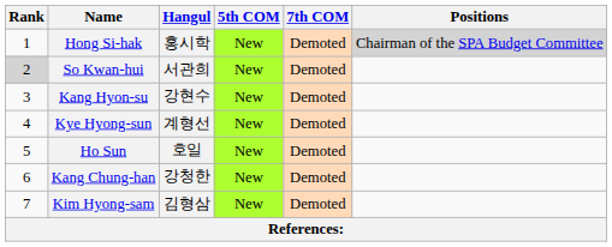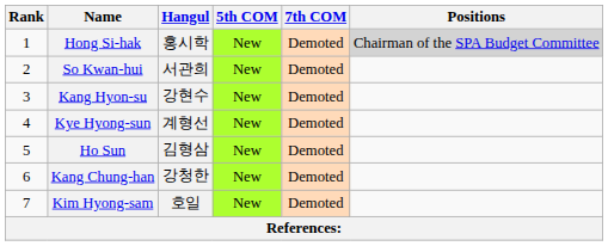 <table class="wikitable sortable">
 <tr>
 <th>Rank</th>
 <th>Name</th>
 <th class="unsortable"><a href='#'>Hangul</a></th>
 <th><a href='#'>5th COM</a></th>
 <th><a href='#'>7th COM</a></th>
 <th>Positions</th>
 </tr>
 <tr>
 <td align="center">1</td>
 <th align="center" scope="row" style="font-weight:normal;"><a href='#'>Hong Si-hak</a></th>
 <th align="center" scope="row" style="font-weight:normal;">홍시학</th>
 <td align="center" style="background: GreenYellow">New</td>
 <td style="background: PeachPuff" align="center">Demoted</td>
 <td style="background: lightgrey;">Chairman of the <a href='#'>SPA Budget Committee</a></td>
 </tr>
 <tr>
-<td align="center" style="background: lightgrey;">2</td>
+<td align="center">2</td>
 <th align="center" scope="row" style="font-weight:normal;"><a href='#'>So Kwan-hui</a></th>
 <th align="center" scope="row" style="font-weight:normal;">서관희</th>
 <td align="center" style="background: GreenYellow">New</td>
 <td style="background: PeachPuff" align="center">Demoted</td>
 <td></td>
 </tr>
 <tr>
 <td align="center">3</td>
 <th align="center" scope="row" style="font-weight:normal;"><a href='#'>Kang Hyon-su</a></th>
 <th align="center" scope="row" style="font-weight:normal;">강현수</th>
 <td align="center" style="background: GreenYellow">New</td>
 <td style="background: PeachPuff" align="center">Demoted</td>
 <td></td>
 </tr>
 <tr>
 <td align="center">4</td>
 <th align="center" scope="row" style="font-weight:normal;"><a href='#'>Kye Hyong-sun</a></th>
 <th align="center" scope="row" style="font-weight:normal;">계형선</th>
 <td align="center" style="background: GreenYellow">New</td>
 <td style="background: PeachPuff" align="center">Demoted</td>
 <td></td>
 </tr>
 <tr>
 <td align="center">5</td>
 <th align="center" scope="row" style="font-weight:normal;"><a href='#'>Ho Sun</a></th>
-<th align="center" scope="row" style="font-weight:normal;">호일</th>
+<th align="center" scope="row" style="font-weight:normal;">김형삼</th>
 <td align="center" style="background: GreenYellow">New</td>
 <td style="background: PeachPuff" align="center">Demoted</td>
 <td></td>
 </tr>
 <tr>
 <td align="center">6</td>
 <th align="center" scope="row" style="font-weight:normal;"><a href='#'>Kang Chung-han</a></th>
 <th align="center" scope="row" style="font-weight:normal;">강청한</th>
 <td align="center" style="background: GreenYellow">New</td>
 <td style="background: PeachPuff" align="center">Demoted</td>
 <td></td>
 </tr>
 <tr>
 <td align="center">7</td>
 <th align="center" scope="row" style="font-weight:normal;"><a href='#'>Kim Hyong-sam</a></th>
-<th align="center" scope="row" style="font-weight:normal;">김형삼</th>
+<th align="center" scope="row" style="font-weight:normal;">호일</th>
 <td align="center" style="background: GreenYellow">New</td>
 <td style="background: PeachPuff" align="center">Demoted</td>
 <td></td>
 </tr>
 <tr>
 <th colspan="6" unsortable><strong>References:</strong><br></th>
 </tr>
 </table>
